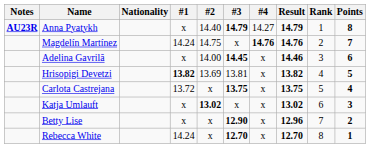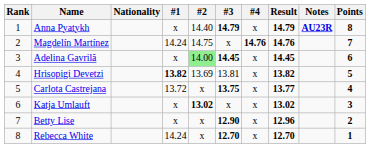 <table class="wikitable sortable" style="text-align:center">
 <tr>
-<th>Notes</th>
+<th>Rank</th>
 <th>Name</th>
 <th>Nationality</th>
 <th>#1</th>
 <th>#2</th>
 <th>#3</th>
 <th>#4</th>
 <th>Result</th>
-<th>Rank</th>
+<th>Notes</th>
 <th>Points</th>
 </tr>
 <tr>
-<td><strong><a href='#'>AU23R</a></strong></td>
+<td>1</td>
 <td align=left><a href='#'>Anna Pyatykh</a></td>
 <td align=left></td>
 <td>x</td>
 <td>14.40</td>
 <td><strong>14.79</strong></td>
-<td>14.27</td>
+<td>x</td>
 <td><strong>14.79</strong></td>
-<td>1</td>
+<td><strong><a href='#'>AU23R</a></strong></td>
 <td><strong>8</strong></td>
 </tr>
 <tr>
-<td></td>
+<td>2</td>
 <td align=left><a href='#'>Magdelín Martínez</a></td>
 <td align=left></td>
 <td>14.24</td>
 <td>14.75</td>
 <td>x</td>
 <td><strong>14.76</strong></td>
 <td><strong>14.76</strong></td>
-<td>2</td>
+<td></td>
 <td><strong>7</strong></td>
 </tr>
 <tr>
-<td></td>
+<td>3</td>
 <td align=left><a href='#'>Adelina Gavrilă</a></td>
 <td align=left></td>
 <td>x</td>
-<td>14.00</td>
+<td style="background: lightgreen;">14.00</td>
 <td><strong>14.45</strong></td>
 <td>x</td>
-<td><strong>14.46</strong></td>
-<td>3</td>
+<td><strong>14.45</strong></td>
+<td></td>
 <td><strong>6</strong></td>
 </tr>
 <tr>
-<td></td>
+<td>4</td>
 <td align=left><a href='#'>Hrisopigi Devetzi</a></td>
 <td align=left></td>
 <td><strong>13.82</strong></td>
 <td>13.69</td>
 <td>13.81</td>
 <td>x</td>
 <td><strong>13.82</strong></td>
-<td>4</td>
+<td></td>
 <td><strong>5</strong></td>
 </tr>
 <tr>
-<td></td>
+<td>5</td>
 <td align=left><a href='#'>Carlota Castrejana</a></td>
 <td align=left></td>
 <td>13.72</td>
 <td>x</td>
 <td><strong>13.75</strong></td>
 <td>x</td>
-<td><strong>13.75</strong></td>
-<td>5</td>
+<td><strong>13.77</strong></td>
+<td></td>
 <td><strong>4</strong></td>
 </tr>
 <tr>
-<td></td>
+<td>6</td>
 <td align=left><a href='#'>Katja Umlauft</a></td>
 <td align=left></td>
 <td>x</td>
 <td><strong>13.02</strong></td>
 <td>x</td>
 <td>x</td>
 <td><strong>13.02</strong></td>
-<td>6</td>
+<td></td>
 <td><strong>3</strong></td>
 </tr>
 <tr>
-<td></td>
+<td>7</td>
 <td align=left><a href='#'>Betty Lise</a></td>
 <td align=left></td>
 <td>x</td>
 <td>x</td>
 <td><strong>12.90</strong></td>
 <td>x</td>
 <td><strong>12.96</strong></td>
-<td>7</td>
+<td></td>
 <td><strong>2</strong></td>
 </tr>
 <tr>
-<td></td>
+<td>8</td>
 <td align=left><a href='#'>Rebecca White</a></td>
 <td align=left></td>
 <td>14.24</td>
 <td>x</td>
 <td><strong>12.70</strong></td>
 <td>x</td>
 <td><strong>12.70</strong></td>
-<td>8</td>
+<td></td>
 <td><strong>1</strong></td>
 </tr>
 </table>
